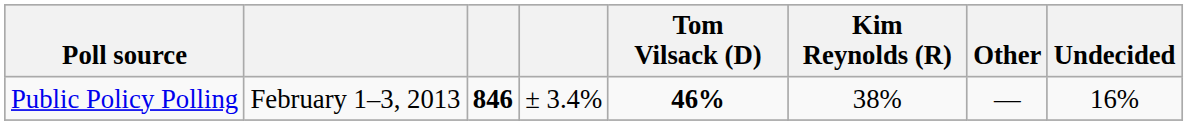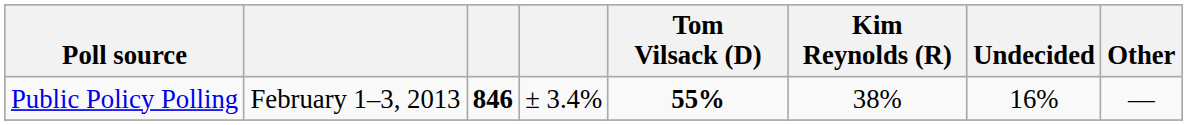 <table class="wikitable" style="text-align:center">
 <tr valign= bottom>
 <th>Poll source</th>
 <th></th>
 <th></th>
 <th></th>
 <th style="width:100px;">Tom<br>Vilsack (D)</th>
 <th style="width:100px;">Kim<br>Reynolds (R)</th>
+<th>Undecided</th>
 <th>Other</th>
-<th>Undecided</th>
 </tr>
 <tr>
 <td align=left><a href='#'>Public Policy Polling</a></td>
 <td>February 1–3, 2013</td>
 <td><strong>846</strong></td>
 <td>± 3.4%</td>
-<td><strong>46%</strong></td>
+<td><strong>55%</strong></td>
 <td>38%</td>
+<td>16%</td>
 <td>—</td>
-<td>16%</td>
 </tr>
 </table>
